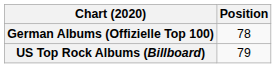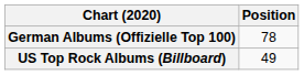 <table class="wikitable plainrowheaders" style="text-align:center">
 <tr>
 <th scope="col">Chart (2020)</th>
 <th scope="col">Position</th>
 </tr>
 <tr>
 <th scope="row">German Albums (Offizielle Top 100)</th>
 <td>78</td>
 </tr>
 <tr>
 <th scope="row">US Top Rock Albums (<em>Billboard</em>)</th>
-<td>79</td>
+<td>49</td>
 </tr>
 </table>
